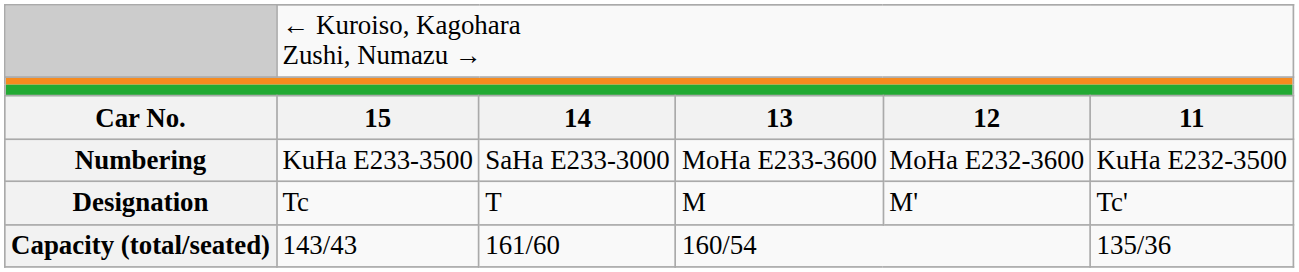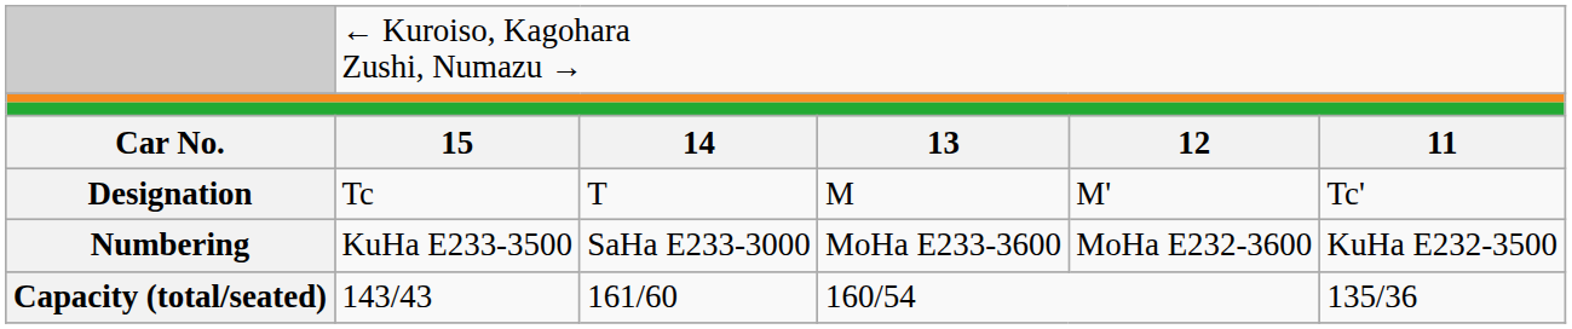 <table class="wikitable">
 <tr>
 <td style="background-color:#ccc;"> </td>
 <td colspan="5"><div>← Kuroiso, Kagohara</div><div>Zushi, Numazu →</div></td>
 </tr>
 <tr style="line-height: 3.3px; background-color: #F68B1E;">
 <td colspan="6" style="padding:0; border:0;"> </td>
 </tr>
 <tr style="line-height: 6.7px; background-color: #22AA33;">
 <td colspan="6" style="padding:0; border:0;"> </td>
 </tr>
 <tr>
 <th>Car No.</th>
 <th>15</th>
 <th>14</th>
 <th>13</th>
 <th>12</th>
 <th>11</th>
 </tr>
 <tr>
+<th>Designation</th>
+<td>Tc</td>
+<td>T</td>
+<td>M</td>
+<td>M'</td>
+<td>Tc'</td>
+</tr>
+<tr>
 <th>Numbering</th>
 <td>KuHa E233-3500</td>
 <td>SaHa E233-3000</td>
 <td>MoHa E233-3600</td>
 <td>MoHa E232-3600</td>
 <td>KuHa E232-3500</td>
-</tr>
-<tr>
-<th>Designation</th>
-<td>Tc</td>
-<td>T</td>
-<td>M</td>
-<td>M'</td>
-<td>Tc'</td>
 </tr>
 <tr>
 <th>Capacity (total/seated)</th>
 <td>143/43</td>
 <td>161/60</td>
 <td colspan="2">160/54</td>
 <td>135/36</td>
 </tr>
 </table>
